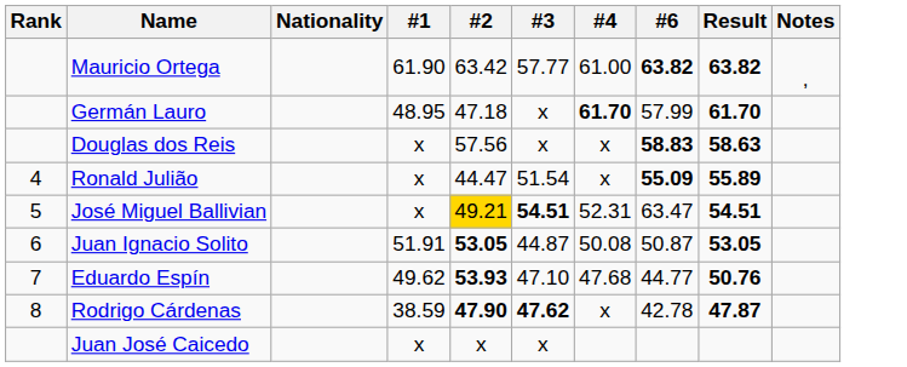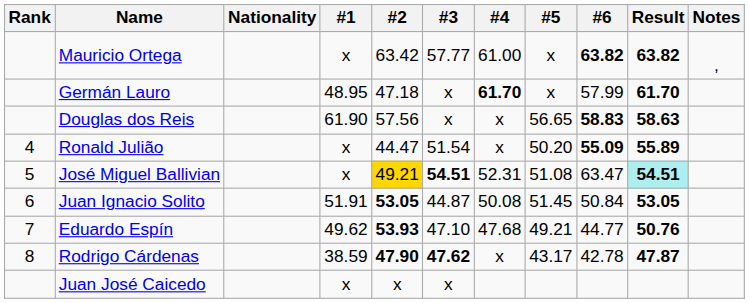 <table class="wikitable sortable" style="text-align:center;font-size=95%">
 <tr>
 <th>Rank</th>
 <th>Name</th>
 <th>Nationality</th>
 <th>#1</th>
 <th>#2</th>
 <th>#3</th>
 <th>#4</th>
+<th>#5</th>
 <th>#6</th>
 <th>Result</th>
 <th>Notes</th>
 </tr>
 <tr>
 <td></td>
 <td align=left><a href='#'>Mauricio Ortega</a></td>
 <td align=left></td>
-<td>61.90</td>
+<td>x</td>
 <td>63.42</td>
 <td>57.77</td>
 <td>61.00</td>
+<td>x</td>
 <td><strong>63.82</strong></td>
 <td><strong>63.82</strong></td>
 <td><br><strong></strong>, <strong></strong></td>
 </tr>
 <tr>
 <td></td>
 <td align=left><a href='#'>Germán Lauro</a></td>
 <td align=left></td>
 <td>48.95</td>
 <td>47.18</td>
 <td>x</td>
 <td><strong>61.70</strong></td>
+<td>x</td>
 <td>57.99</td>
 <td><strong>61.70</strong></td>
 <td><strong></strong></td>
 </tr>
 <tr>
 <td></td>
 <td align=left><a href='#'>Douglas dos Reis</a></td>
 <td align=left></td>
-<td>x</td>
+<td>61.90</td>
 <td>57.56</td>
 <td>x</td>
 <td>x</td>
+<td>56.65</td>
 <td><strong>58.83</strong></td>
 <td><strong>58.63</strong></td>
 <td></td>
 </tr>
 <tr>
 <td>4</td>
 <td align=left><a href='#'>Ronald Julião</a></td>
 <td align=left></td>
 <td>x</td>
 <td>44.47</td>
 <td>51.54</td>
 <td>x</td>
+<td>50.20</td>
 <td><strong>55.09</strong></td>
 <td><strong>55.89</strong></td>
 <td></td>
 </tr>
 <tr>
 <td>5</td>
 <td align=left><a href='#'>José Miguel Ballivian</a></td>
 <td align=left></td>
 <td>x</td>
 <td style="background: gold;">49.21</td>
 <td><strong>54.51</strong></td>
 <td>52.31</td>
+<td>51.08</td>
 <td>63.47</td>
-<td><strong>54.51</strong></td>
+<td style="background: paleturquoise;"><strong>54.51</strong></td>
 <td></td>
 </tr>
 <tr>
 <td>6</td>
 <td align=left><a href='#'>Juan Ignacio Solito</a></td>
 <td align=left></td>
 <td>51.91</td>
 <td><strong>53.05</strong></td>
 <td>44.87</td>
 <td>50.08</td>
-<td>50.87</td>
+<td>51.45</td>
+<td>50.84</td>
 <td><strong>53.05</strong></td>
 <td></td>
 </tr>
 <tr>
 <td>7</td>
 <td align=left><a href='#'>Eduardo Espín</a></td>
 <td align=left></td>
 <td>49.62</td>
 <td><strong>53.93</strong></td>
 <td>47.10</td>
 <td>47.68</td>
+<td>49.21</td>
 <td>44.77</td>
 <td><strong>50.76</strong></td>
 <td></td>
 </tr>
 <tr>
 <td>8</td>
 <td align=left><a href='#'>Rodrigo Cárdenas</a></td>
 <td align=left></td>
 <td>38.59</td>
 <td><strong>47.90</strong></td>
 <td><strong>47.62</strong></td>
 <td>x</td>
+<td>43.17</td>
 <td>42.78</td>
 <td><strong>47.87</strong></td>
 <td></td>
 </tr>
 <tr>
 <td></td>
 <td align=left><a href='#'>Juan José Caicedo</a></td>
 <td align=left></td>
 <td>x</td>
 <td>x</td>
 <td>x</td>
 <td></td>
 <td></td>
+<td></td>
 <td><strong></strong></td>
 <td></td>
 </tr>
 </table>
